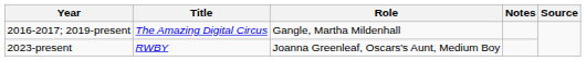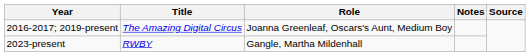 <table class="wikitable sortable plainrowheaders">
 <tr>
 <th>Year</th>
 <th>Title</th>
 <th>Role</th>
 <th class="unsortable">Notes</th>
 <th class="unsortable">Source</th>
 </tr>
 <tr>
 <td>2016-2017; 2019-present</td>
 <td><em><a href='#'>The Amazing Digital Circus</a></em></td>
-<td>Gangle, Martha Mildenhall</td>
+<td>Joanna Greenleaf, Oscars's Aunt, Medium Boy</td>
 <td></td>
 </tr>
 <tr>
 <td>2023-present</td>
 <td><em><a href='#'>RWBY</a></em></td>
-<td>Joanna Greenleaf, Oscars's Aunt, Medium Boy</td>
+<td>Gangle, Martha Mildenhall</td>
 <td></td>
 </tr>
 </table>
